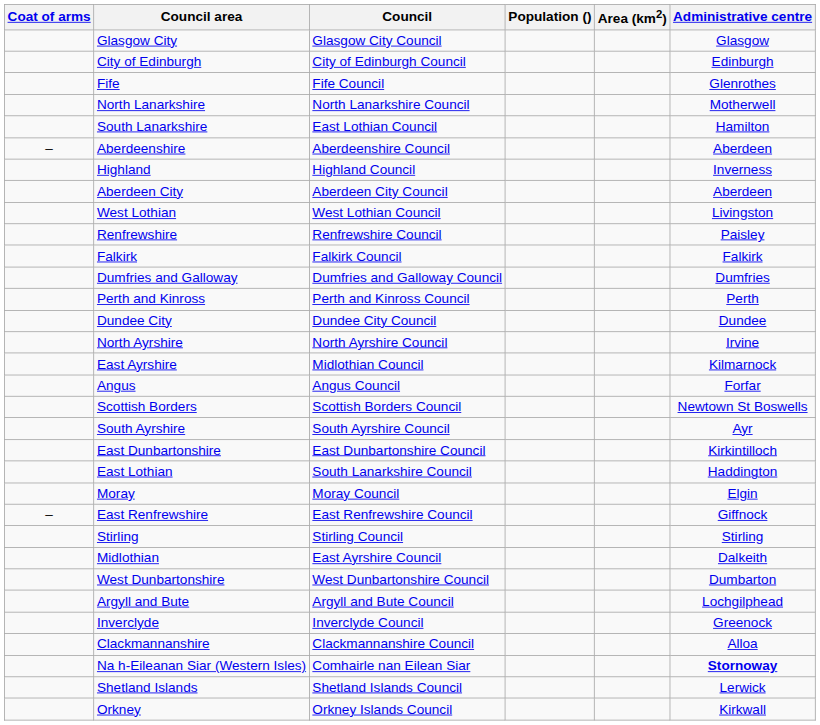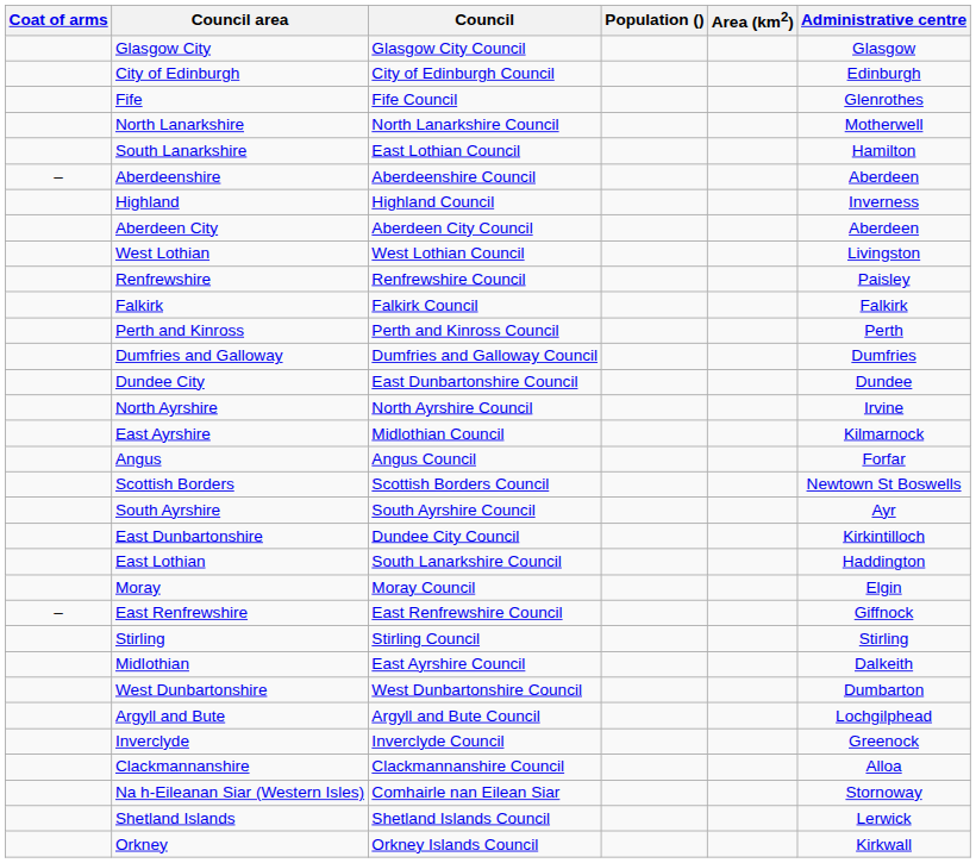 <table class="wikitable sortable">
 <tr>
 <th class="unsortable"><a href='#'>Coat of arms</a></th>
 <th>Council area</th>
 <th>Council</th>
 <th>Population ()</th>
 <th>Area (km<sup>2</sup>)</th>
 <th><a href='#'>Administrative centre</a></th>
 </tr>
 <tr>
 <td align="center"></td>
 <td align="left"><a href='#'>Glasgow City</a></td>
 <td align="left"><a href='#'>Glasgow City Council</a></td>
 <td align="center"></td>
 <td align="center"></td>
 <td align="center"><a href='#'>Glasgow</a></td>
 </tr>
 <tr>
 <td align="center"></td>
 <td align="left"><a href='#'>City of Edinburgh</a></td>
 <td align="left"><a href='#'>City of Edinburgh Council</a></td>
 <td align="center"></td>
 <td align="center"></td>
 <td align="center"><a href='#'>Edinburgh</a></td>
 </tr>
 <tr>
 <td align="center"></td>
 <td align="left"><a href='#'>Fife</a></td>
 <td align="left"><a href='#'>Fife Council</a></td>
 <td align="center"></td>
 <td align="center"></td>
 <td align="center"><a href='#'>Glenrothes</a></td>
 </tr>
 <tr>
 <td align="center"></td>
 <td align="left"><a href='#'>North Lanarkshire</a></td>
 <td align="left"><a href='#'>North Lanarkshire Council</a></td>
 <td align="center"></td>
 <td align="center"></td>
 <td align="center"><a href='#'>Motherwell</a></td>
 </tr>
 <tr>
 <td align="center"></td>
 <td align="left"><a href='#'>South Lanarkshire</a></td>
 <td align="left"><a href='#'>East Lothian Council</a></td>
 <td align="center"></td>
 <td align="center"></td>
 <td align="center"><a href='#'>Hamilton</a></td>
 </tr>
 <tr>
 <td align="center">–</td>
 <td align="left"><a href='#'>Aberdeenshire</a></td>
 <td align="left"><a href='#'>Aberdeenshire Council</a></td>
 <td align="center"></td>
 <td align="center"></td>
 <td align="center"><a href='#'>Aberdeen</a></td>
 </tr>
 <tr>
 <td align="center"></td>
 <td align="left"><a href='#'>Highland</a></td>
 <td align="left"><a href='#'>Highland Council</a></td>
 <td align="center"></td>
 <td align="center"></td>
 <td align="center"><a href='#'>Inverness</a></td>
 </tr>
 <tr>
 <td align="center"></td>
 <td align="left"><a href='#'>Aberdeen City</a></td>
 <td align="left"><a href='#'>Aberdeen City Council</a></td>
 <td align="center"></td>
 <td align="center"></td>
 <td align="center"><a href='#'>Aberdeen</a></td>
 </tr>
 <tr>
 <td align="center"></td>
 <td align="left"><a href='#'>West Lothian</a></td>
 <td align="left"><a href='#'>West Lothian Council</a></td>
 <td align="center"></td>
 <td align="center"></td>
 <td align="center"><a href='#'>Livingston</a></td>
 </tr>
 <tr>
 <td align="center"></td>
 <td align="left"><a href='#'>Renfrewshire</a></td>
 <td align="left"><a href='#'>Renfrewshire Council</a></td>
 <td align="center"></td>
 <td align="center"></td>
 <td align="center"><a href='#'>Paisley</a></td>
 </tr>
 <tr>
 <td align="center"></td>
 <td align="left"><a href='#'>Falkirk</a></td>
 <td align="left"><a href='#'>Falkirk Council</a></td>
 <td align="center"></td>
 <td align="center"></td>
 <td align="center"><a href='#'>Falkirk</a></td>
 </tr>
 <tr>
 <td align="center"></td>
+<td align="left"><a href='#'>Perth and Kinross</a></td>
+<td align="left"><a href='#'>Perth and Kinross Council</a></td>
+<td align="center"></td>
+<td align="center"></td>
+<td align="center"><a href='#'>Perth</a></td>
+</tr>
+<tr>
+<td align="center"></td>
 <td align="left"><a href='#'>Dumfries and Galloway</a></td>
 <td align="left"><a href='#'>Dumfries and Galloway Council</a></td>
 <td align="center"></td>
 <td align="center"></td>
 <td align="center"><a href='#'>Dumfries</a></td>
 </tr>
 <tr>
 <td align="center"></td>
-<td align="left"><a href='#'>Perth and Kinross</a></td>
-<td align="left"><a href='#'>Perth and Kinross Council</a></td>
-<td align="center"></td>
-<td align="center"></td>
-<td align="center"><a href='#'>Perth</a></td>
-</tr>
-<tr>
-<td align="center"></td>
 <td align="left"><a href='#'>Dundee City</a></td>
-<td align="left"><a href='#'>Dundee City Council</a></td>
+<td align="left"><a href='#'>East Dunbartonshire Council</a></td>
 <td align="center"></td>
 <td align="center"></td>
 <td align="center"><a href='#'>Dundee</a></td>
 </tr>
 <tr>
 <td align="center"></td>
 <td align="left"><a href='#'>North Ayrshire</a></td>
 <td align="left"><a href='#'>North Ayrshire Council</a></td>
 <td align="center"></td>
 <td align="center"></td>
 <td align="center"><a href='#'>Irvine</a></td>
 </tr>
 <tr>
 <td align="center"></td>
 <td align="left"><a href='#'>East Ayrshire</a></td>
 <td align="left"><a href='#'>Midlothian Council</a></td>
 <td align="center"></td>
 <td align="center"></td>
 <td align="center"><a href='#'>Kilmarnock</a></td>
 </tr>
 <tr>
 <td align="center"></td>
 <td align="left"><a href='#'>Angus</a></td>
 <td align="left"><a href='#'>Angus Council</a></td>
 <td align="center"></td>
 <td align="center"></td>
 <td align="center"><a href='#'>Forfar</a></td>
 </tr>
 <tr>
 <td></td>
 <td align="left"><a href='#'>Scottish Borders</a></td>
 <td align="left"><a href='#'>Scottish Borders Council</a></td>
 <td align="center"></td>
 <td align="center"></td>
 <td align="center"><a href='#'>Newtown St Boswells</a></td>
 </tr>
 <tr>
 <td align="center"></td>
 <td align="left"><a href='#'>South Ayrshire</a></td>
 <td align="left"><a href='#'>South Ayrshire Council</a></td>
 <td align="center"></td>
 <td align="center"></td>
 <td align="center"><a href='#'>Ayr</a></td>
 </tr>
 <tr>
 <td align="center"></td>
 <td align="left"><a href='#'>East Dunbartonshire</a></td>
-<td align="left"><a href='#'>East Dunbartonshire Council</a></td>
+<td align="left"><a href='#'>Dundee City Council</a></td>
 <td align="center"></td>
 <td align="center"></td>
 <td align="center"><a href='#'>Kirkintilloch</a></td>
 </tr>
 <tr>
 <td align="center"></td>
 <td align="left"><a href='#'>East Lothian</a></td>
 <td align="left"><a href='#'>South Lanarkshire Council</a></td>
 <td align="center"></td>
 <td align="center"></td>
 <td align="center"><a href='#'>Haddington</a></td>
 </tr>
 <tr>
 <td align="center"></td>
 <td align="left"><a href='#'>Moray</a></td>
 <td align="left"><a href='#'>Moray Council</a></td>
 <td align="center"></td>
 <td align="center"></td>
 <td align="center"><a href='#'>Elgin</a></td>
 </tr>
 <tr>
 <td align="center">–</td>
 <td align="left"><a href='#'>East Renfrewshire</a></td>
 <td align="left"><a href='#'>East Renfrewshire Council</a></td>
 <td align="center"></td>
 <td align="center"></td>
 <td align="center"><a href='#'>Giffnock</a></td>
 </tr>
 <tr>
 <td align="center"></td>
 <td align="left"><a href='#'>Stirling</a></td>
 <td align="left"><a href='#'>Stirling Council</a></td>
 <td align="center"></td>
 <td align="center"></td>
 <td align="center"><a href='#'>Stirling</a></td>
 </tr>
 <tr>
 <td align="center"></td>
 <td align="left"><a href='#'>Midlothian</a></td>
 <td align="left"><a href='#'>East Ayrshire Council</a></td>
 <td align="center"></td>
 <td align="center"></td>
 <td align="center"><a href='#'>Dalkeith</a></td>
 </tr>
 <tr>
 <td align="center"></td>
 <td align="left"><a href='#'>West Dunbartonshire</a></td>
 <td align="left"><a href='#'>West Dunbartonshire Council</a></td>
 <td align="center"></td>
 <td align="center"></td>
 <td align="center"><a href='#'>Dumbarton</a></td>
 </tr>
 <tr>
 <td align="center"></td>
 <td align="left"><a href='#'>Argyll and Bute</a></td>
 <td align="left"><a href='#'>Argyll and Bute Council</a></td>
 <td align="center"></td>
 <td align="center"></td>
 <td align="center"><a href='#'>Lochgilphead</a></td>
 </tr>
 <tr>
 <td align="center"></td>
 <td align="left"><a href='#'>Inverclyde</a></td>
 <td align="left"><a href='#'>Inverclyde Council</a></td>
 <td align="center"></td>
 <td align="center"></td>
 <td align="center"><a href='#'>Greenock</a></td>
 </tr>
 <tr>
 <td align="center"></td>
 <td align="left"><a href='#'>Clackmannanshire</a></td>
 <td align="left"><a href='#'>Clackmannanshire Council</a></td>
 <td align="center"></td>
 <td align="center"></td>
 <td align="center"><a href='#'>Alloa</a></td>
 </tr>
 <tr>
 <td align="center"></td>
 <td align="left"><a href='#'>Na h-Eileanan Siar (Western Isles)</a></td>
 <td align="left"><a href='#'>Comhairle nan Eilean Siar</a></td>
 <td align="center"></td>
 <td align="center"></td>
-<td align="center"><strong><a href='#'>Stornoway</a></strong></td>
+<td align="center"><a href='#'>Stornoway</a></td>
 </tr>
 <tr>
 <td align="center"></td>
 <td align="left"><a href='#'>Shetland Islands</a></td>
 <td align="left"><a href='#'>Shetland Islands Council</a></td>
 <td align="center"></td>
 <td align="center"></td>
 <td align="center"><a href='#'>Lerwick</a></td>
 </tr>
 <tr>
 <td align="center"></td>
 <td align="left"><a href='#'>Orkney</a></td>
 <td align="left"><a href='#'>Orkney Islands Council</a></td>
 <td align="center"></td>
 <td align="center"></td>
 <td align="center"><a href='#'>Kirkwall</a></td>
 </tr>
 </table>
